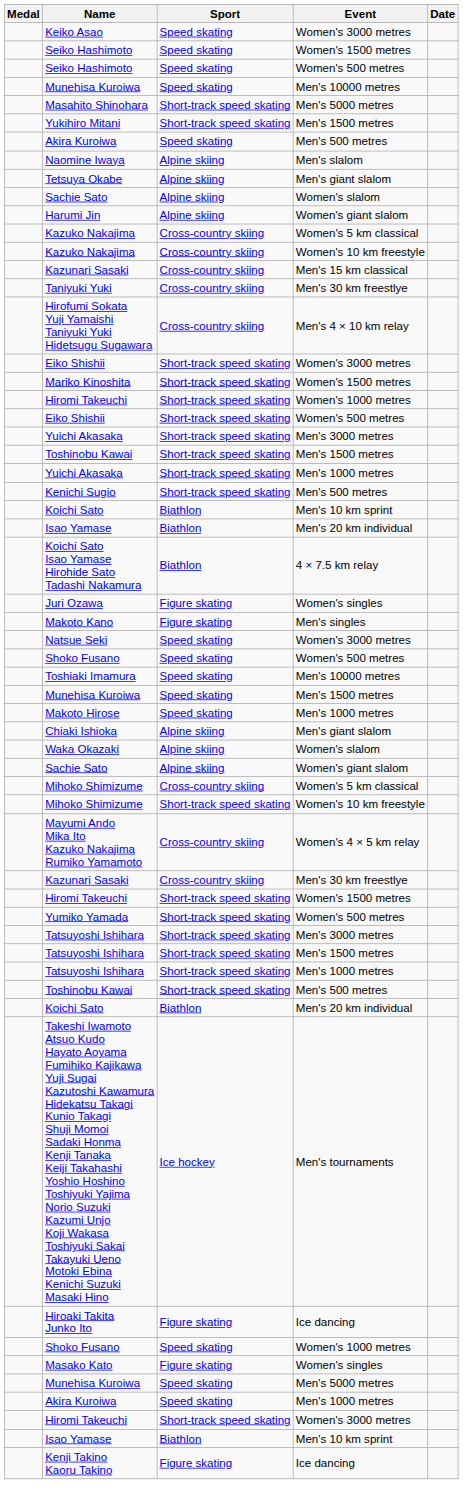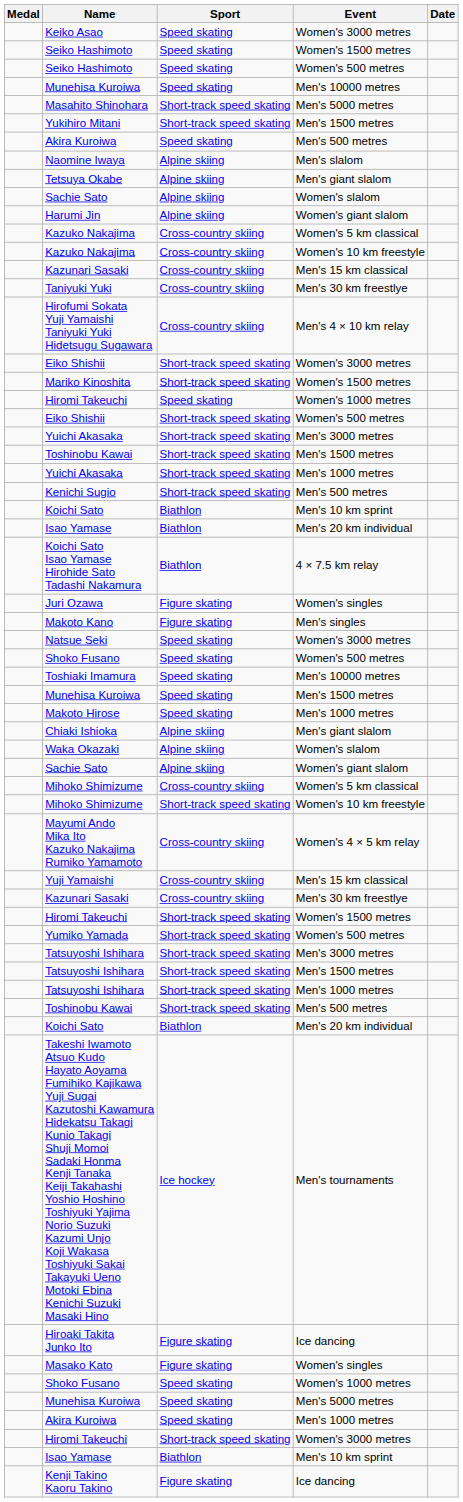 <table class="wikitable sortable" style="font-size: 95%;">
 <tr>
 <th>Medal</th>
 <th>Name</th>
 <th>Sport</th>
 <th>Event</th>
 <th>Date</th>
 </tr>
 <tr>
 <td></td>
 <td><a href='#'>Keiko Asao</a></td>
 <td><a href='#'>Speed skating</a></td>
 <td>Women's 3000 metres</td>
 <td></td>
 </tr>
 <tr>
 <td></td>
 <td><a href='#'>Seiko Hashimoto</a></td>
 <td><a href='#'>Speed skating</a></td>
 <td>Women's 1500 metres</td>
 <td></td>
 </tr>
 <tr>
 <td></td>
 <td><a href='#'>Seiko Hashimoto</a></td>
 <td><a href='#'>Speed skating</a></td>
 <td>Women's 500 metres</td>
 <td></td>
 </tr>
 <tr>
 <td></td>
 <td><a href='#'>Munehisa Kuroiwa</a></td>
 <td><a href='#'>Speed skating</a></td>
 <td>Men's 10000 metres</td>
 <td></td>
 </tr>
 <tr>
 <td></td>
 <td><a href='#'>Masahito Shinohara</a></td>
 <td><a href='#'>Short-track speed skating</a></td>
 <td>Men's 5000 metres</td>
 <td></td>
 </tr>
 <tr>
 <td></td>
 <td><a href='#'>Yukihiro Mitani</a></td>
 <td><a href='#'>Short-track speed skating</a></td>
 <td>Men's 1500 metres</td>
 <td></td>
 </tr>
 <tr>
 <td></td>
 <td><a href='#'>Akira Kuroiwa</a></td>
 <td><a href='#'>Speed skating</a></td>
 <td>Men's 500 metres</td>
 <td></td>
 </tr>
 <tr>
 <td></td>
 <td><a href='#'>Naomine Iwaya</a></td>
 <td><a href='#'>Alpine skiing</a></td>
 <td>Men's slalom</td>
 <td></td>
 </tr>
 <tr>
 <td></td>
 <td><a href='#'>Tetsuya Okabe</a></td>
 <td><a href='#'>Alpine skiing</a></td>
 <td>Men's giant slalom</td>
 <td></td>
 </tr>
 <tr>
 <td></td>
 <td><a href='#'>Sachie Sato</a></td>
 <td><a href='#'>Alpine skiing</a></td>
 <td>Women's slalom</td>
 <td></td>
 </tr>
 <tr>
 <td></td>
 <td><a href='#'>Harumi Jin</a></td>
 <td><a href='#'>Alpine skiing</a></td>
 <td>Women's giant slalom</td>
 <td></td>
 </tr>
 <tr>
 <td></td>
 <td><a href='#'>Kazuko Nakajima</a></td>
 <td><a href='#'>Cross-country skiing</a></td>
 <td>Women's 5 km classical</td>
 <td></td>
 </tr>
 <tr>
 <td></td>
 <td><a href='#'>Kazuko Nakajima</a></td>
 <td><a href='#'>Cross-country skiing</a></td>
 <td>Women's 10 km freestyle</td>
 <td></td>
 </tr>
 <tr>
 <td></td>
 <td><a href='#'>Kazunari Sasaki</a></td>
 <td><a href='#'>Cross-country skiing</a></td>
 <td>Men's 15 km classical</td>
 <td></td>
 </tr>
 <tr>
 <td></td>
 <td><a href='#'>Taniyuki Yuki</a></td>
 <td><a href='#'>Cross-country skiing</a></td>
 <td>Men's 30 km freestlye</td>
 <td></td>
 </tr>
 <tr>
 <td></td>
 <td><a href='#'>Hirofumi Sokata</a><br><a href='#'>Yuji Yamaishi</a><br><a href='#'>Taniyuki Yuki</a><br><a href='#'>Hidetsugu Sugawara</a></td>
 <td><a href='#'>Cross-country skiing</a></td>
 <td>Men's 4 × 10 km relay</td>
 <td></td>
 </tr>
 <tr>
 <td></td>
 <td><a href='#'>Eiko Shishii</a></td>
 <td><a href='#'>Short-track speed skating</a></td>
 <td>Women's 3000 metres</td>
 <td></td>
 </tr>
 <tr>
 <td></td>
 <td><a href='#'>Mariko Kinoshita</a></td>
 <td><a href='#'>Short-track speed skating</a></td>
 <td>Women's 1500 metres</td>
 <td></td>
 </tr>
 <tr>
 <td></td>
 <td><a href='#'>Hiromi Takeuchi</a></td>
-<td><a href='#'>Short-track speed skating</a></td>
+<td><a href='#'>Speed skating</a></td>
 <td>Women's 1000 metres</td>
 <td></td>
 </tr>
 <tr>
 <td></td>
 <td><a href='#'>Eiko Shishii</a></td>
 <td><a href='#'>Short-track speed skating</a></td>
 <td>Women's 500 metres</td>
 <td></td>
 </tr>
 <tr>
 <td></td>
 <td><a href='#'>Yuichi Akasaka</a></td>
 <td><a href='#'>Short-track speed skating</a></td>
 <td>Men's 3000 metres</td>
 <td></td>
 </tr>
 <tr>
 <td></td>
 <td><a href='#'>Toshinobu Kawai</a></td>
 <td><a href='#'>Short-track speed skating</a></td>
 <td>Men's 1500 metres</td>
 <td></td>
 </tr>
 <tr>
 <td></td>
 <td><a href='#'>Yuichi Akasaka</a></td>
 <td><a href='#'>Short-track speed skating</a></td>
 <td>Men's 1000 metres</td>
 <td></td>
 </tr>
 <tr>
 <td></td>
 <td><a href='#'>Kenichi Sugio</a></td>
 <td><a href='#'>Short-track speed skating</a></td>
 <td>Men's 500 metres</td>
 <td></td>
 </tr>
 <tr>
 <td></td>
 <td><a href='#'>Koichi Sato</a></td>
 <td><a href='#'>Biathlon</a></td>
 <td>Men's 10 km sprint</td>
 <td></td>
 </tr>
 <tr>
 <td></td>
 <td><a href='#'>Isao Yamase</a></td>
 <td><a href='#'>Biathlon</a></td>
 <td>Men's 20 km individual</td>
 <td></td>
 </tr>
 <tr>
 <td></td>
 <td><a href='#'>Koichi Sato</a><br><a href='#'>Isao Yamase</a><br><a href='#'>Hirohide Sato</a><br><a href='#'>Tadashi Nakamura</a></td>
 <td><a href='#'>Biathlon</a></td>
 <td>4 × 7.5 km relay</td>
 <td></td>
 </tr>
 <tr>
 <td></td>
 <td><a href='#'>Juri Ozawa</a></td>
 <td><a href='#'>Figure skating</a></td>
 <td>Women's singles</td>
 <td></td>
 </tr>
 <tr>
 <td></td>
 <td><a href='#'>Makoto Kano</a></td>
 <td><a href='#'>Figure skating</a></td>
 <td>Men's singles</td>
 <td></td>
 </tr>
 <tr>
 <td></td>
 <td><a href='#'>Natsue Seki</a></td>
 <td><a href='#'>Speed skating</a></td>
 <td>Women's 3000 metres</td>
 <td></td>
 </tr>
 <tr>
 <td></td>
 <td><a href='#'>Shoko Fusano</a></td>
 <td><a href='#'>Speed skating</a></td>
 <td>Women's 500 metres</td>
 <td></td>
 </tr>
 <tr>
 <td></td>
 <td><a href='#'>Toshiaki Imamura</a></td>
 <td><a href='#'>Speed skating</a></td>
 <td>Men's 10000 metres</td>
 <td></td>
 </tr>
 <tr>
 <td></td>
 <td><a href='#'>Munehisa Kuroiwa</a></td>
 <td><a href='#'>Speed skating</a></td>
 <td>Men's 1500 metres</td>
 <td></td>
 </tr>
 <tr>
 <td></td>
 <td><a href='#'>Makoto Hirose</a></td>
 <td><a href='#'>Speed skating</a></td>
 <td>Men's 1000 metres</td>
 <td></td>
 </tr>
 <tr>
 <td></td>
 <td><a href='#'>Chiaki Ishioka</a></td>
 <td><a href='#'>Alpine skiing</a></td>
 <td>Men's giant slalom</td>
 <td></td>
 </tr>
 <tr>
 <td></td>
 <td><a href='#'>Waka Okazaki</a></td>
 <td><a href='#'>Alpine skiing</a></td>
 <td>Women's slalom</td>
 <td></td>
 </tr>
 <tr>
 <td></td>
 <td><a href='#'>Sachie Sato</a></td>
 <td><a href='#'>Alpine skiing</a></td>
 <td>Women's giant slalom</td>
 <td></td>
 </tr>
 <tr>
 <td></td>
 <td><a href='#'>Mihoko Shimizume</a></td>
 <td><a href='#'>Cross-country skiing</a></td>
 <td>Women's 5 km classical</td>
 <td></td>
 </tr>
 <tr>
 <td></td>
 <td><a href='#'>Mihoko Shimizume</a></td>
 <td><a href='#'>Short-track speed skating</a></td>
 <td>Women's 10 km freestyle</td>
 <td></td>
 </tr>
 <tr>
 <td></td>
 <td><a href='#'>Mayumi Ando</a><br><a href='#'>Mika Ito</a><br><a href='#'>Kazuko Nakajima</a><br><a href='#'>Rumiko Yamamoto</a></td>
 <td><a href='#'>Cross-country skiing</a></td>
 <td>Women's 4 × 5 km relay</td>
 <td></td>
 </tr>
 <tr>
 <td></td>
+<td><a href='#'>Yuji Yamaishi</a></td>
+<td><a href='#'>Cross-country skiing</a></td>
+<td>Men's 15 km classical</td>
+<td></td>
+</tr>
+<tr>
+<td></td>
 <td><a href='#'>Kazunari Sasaki</a></td>
 <td><a href='#'>Cross-country skiing</a></td>
 <td>Men's 30 km freestlye</td>
 <td></td>
 </tr>
 <tr>
 <td></td>
 <td><a href='#'>Hiromi Takeuchi</a></td>
 <td><a href='#'>Short-track speed skating</a></td>
 <td>Women's 1500 metres</td>
 <td></td>
 </tr>
 <tr>
 <td></td>
 <td><a href='#'>Yumiko Yamada</a></td>
 <td><a href='#'>Short-track speed skating</a></td>
 <td>Women's 500 metres</td>
 <td></td>
 </tr>
 <tr>
 <td></td>
 <td><a href='#'>Tatsuyoshi Ishihara</a></td>
 <td><a href='#'>Short-track speed skating</a></td>
 <td>Men's 3000 metres</td>
 <td></td>
 </tr>
 <tr>
 <td></td>
 <td><a href='#'>Tatsuyoshi Ishihara</a></td>
 <td><a href='#'>Short-track speed skating</a></td>
 <td>Men's 1500 metres</td>
 <td></td>
 </tr>
 <tr>
 <td></td>
 <td><a href='#'>Tatsuyoshi Ishihara</a></td>
 <td><a href='#'>Short-track speed skating</a></td>
 <td>Men's 1000 metres</td>
 <td></td>
 </tr>
 <tr>
 <td></td>
 <td><a href='#'>Toshinobu Kawai</a></td>
 <td><a href='#'>Short-track speed skating</a></td>
 <td>Men's 500 metres</td>
 <td></td>
 </tr>
 <tr>
 <td></td>
 <td><a href='#'>Koichi Sato</a></td>
 <td><a href='#'>Biathlon</a></td>
 <td>Men's 20 km individual</td>
 <td></td>
 </tr>
 <tr>
 <td></td>
 <td><a href='#'>Takeshi Iwamoto</a><br><a href='#'>Atsuo Kudo</a><br><a href='#'>Hayato Aoyama</a><br><a href='#'>Fumihiko Kajikawa</a><br><a href='#'>Yuji Sugai</a><br><a href='#'>Kazutoshi Kawamura</a><br><a href='#'>Hidekatsu Takagi</a><br><a href='#'>Kunio Takagi</a><br><a href='#'>Shuji Momoi</a><br><a href='#'>Sadaki Honma</a><br><a href='#'>Kenji Tanaka</a><br><a href='#'>Keiji Takahashi</a><br><a href='#'>Yoshio Hoshino</a><br><a href='#'>Toshiyuki Yajima</a><br><a href='#'>Norio Suzuki</a><br><a href='#'>Kazumi Unjo</a><br><a href='#'>Koji Wakasa</a><br><a href='#'>Toshiyuki Sakai</a><br><a href='#'>Takayuki Ueno</a><br><a href='#'>Motoki Ebina</a><br><a href='#'>Kenichi Suzuki</a><br><a href='#'>Masaki Hino</a></td>
 <td><a href='#'>Ice hockey</a></td>
 <td>Men's tournaments</td>
 <td></td>
 </tr>
 <tr>
 <td></td>
 <td><a href='#'>Hiroaki Takita</a><br><a href='#'>Junko Ito</a></td>
 <td><a href='#'>Figure skating</a></td>
 <td>Ice dancing</td>
 <td></td>
 </tr>
 <tr>
 <td></td>
-<td><a href='#'>Shoko Fusano</a></td>
-<td><a href='#'>Speed skating</a></td>
-<td>Women's 1000 metres</td>
+<td><a href='#'>Masako Kato</a></td>
+<td><a href='#'>Figure skating</a></td>
+<td>Women's singles</td>
 <td></td>
 </tr>
 <tr>
 <td></td>
-<td><a href='#'>Masako Kato</a></td>
-<td><a href='#'>Figure skating</a></td>
-<td>Women's singles</td>
+<td><a href='#'>Shoko Fusano</a></td>
+<td><a href='#'>Speed skating</a></td>
+<td>Women's 1000 metres</td>
 <td></td>
 </tr>
 <tr>
 <td></td>
 <td><a href='#'>Munehisa Kuroiwa</a></td>
 <td><a href='#'>Speed skating</a></td>
 <td>Men's 5000 metres</td>
 <td></td>
 </tr>
 <tr>
 <td></td>
 <td><a href='#'>Akira Kuroiwa</a></td>
 <td><a href='#'>Speed skating</a></td>
 <td>Men's 1000 metres</td>
 <td></td>
 </tr>
 <tr>
 <td></td>
 <td><a href='#'>Hiromi Takeuchi</a></td>
 <td><a href='#'>Short-track speed skating</a></td>
 <td>Women's 3000 metres</td>
 <td></td>
 </tr>
 <tr>
 <td></td>
 <td><a href='#'>Isao Yamase</a></td>
 <td><a href='#'>Biathlon</a></td>
 <td>Men's 10 km sprint</td>
 <td></td>
 </tr>
 <tr>
 <td></td>
 <td><a href='#'>Kenji Takino</a><br><a href='#'>Kaoru Takino</a></td>
 <td><a href='#'>Figure skating</a></td>
 <td>Ice dancing</td>
 <td></td>
 </tr>
 </table>
